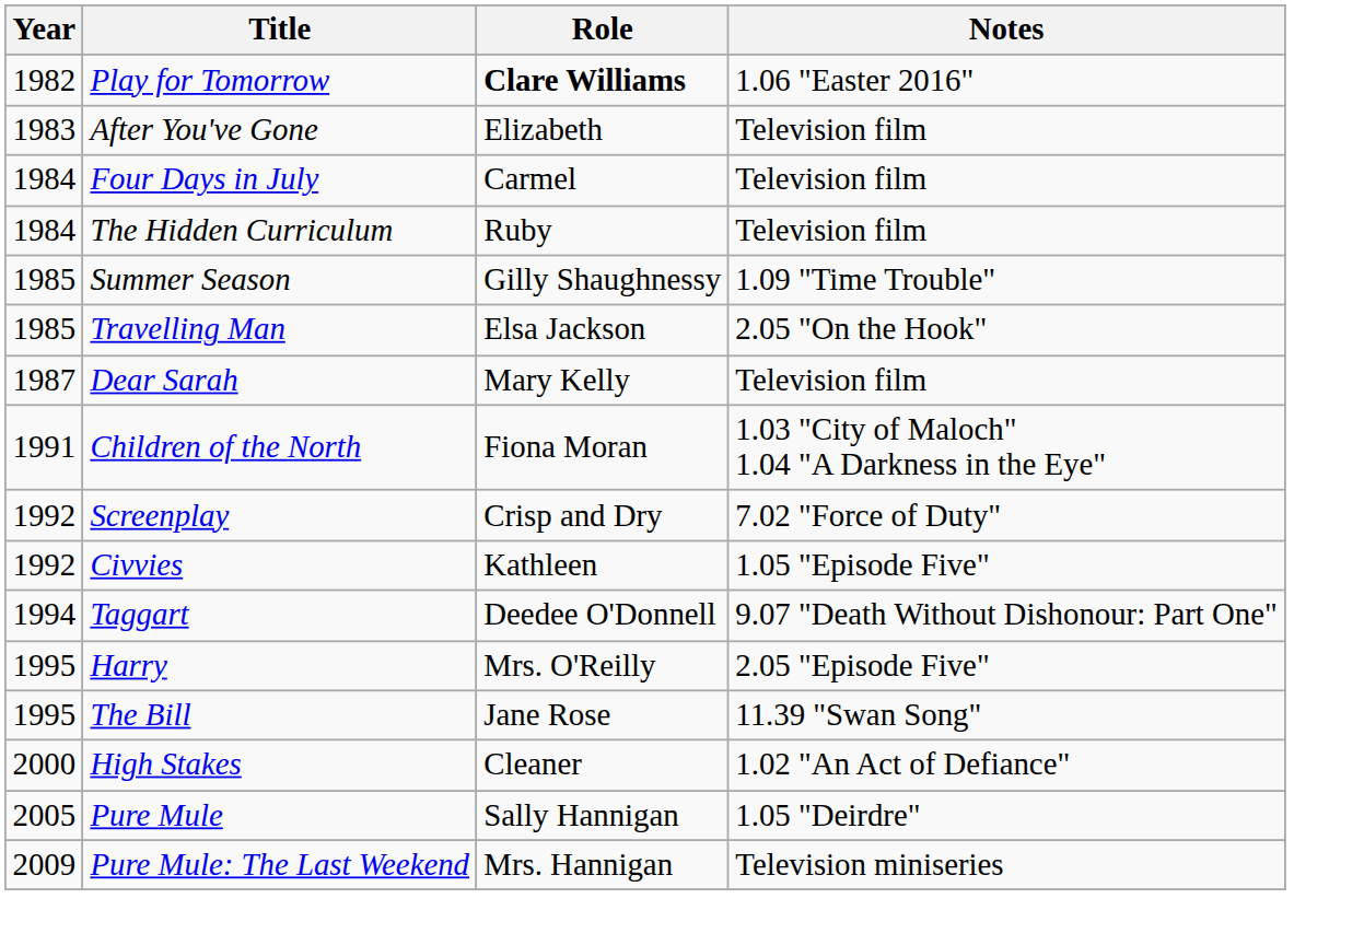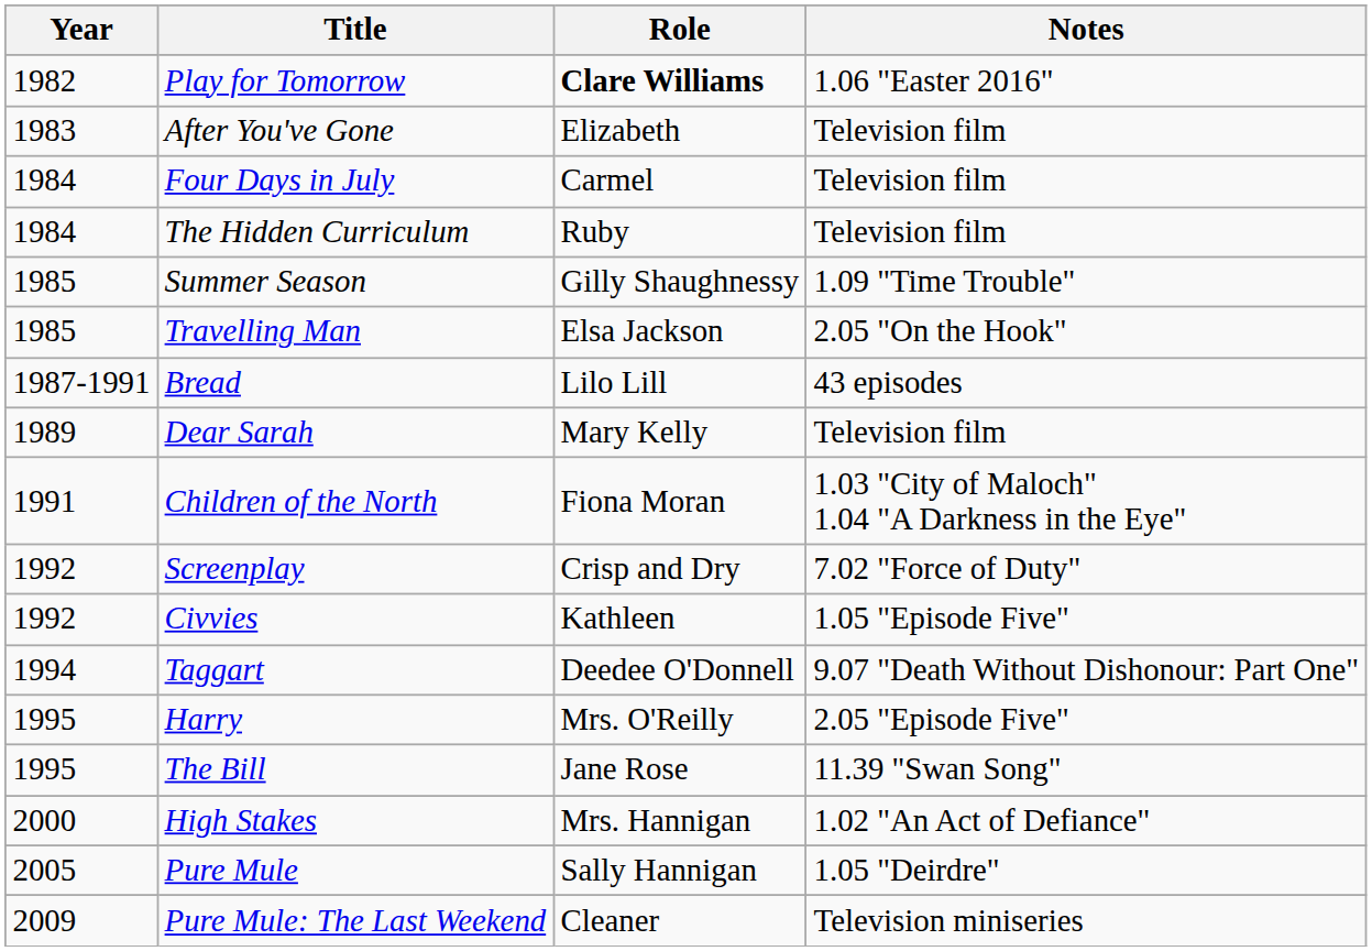 <table class="wikitable">
 <tr>
 <th>Year</th>
 <th>Title</th>
 <th>Role</th>
 <th>Notes</th>
 </tr>
 <tr>
 <td>1982</td>
 <td><em><a href='#'>Play for Tomorrow</a></em></td>
 <td><strong>Clare Williams</strong></td>
 <td>1.06 "Easter 2016"</td>
 </tr>
 <tr>
 <td>1983</td>
 <td><em>After You've Gone</em></td>
 <td>Elizabeth</td>
 <td>Television film</td>
 </tr>
 <tr>
 <td>1984</td>
 <td><em><a href='#'>Four Days in July</a></em></td>
 <td>Carmel</td>
 <td>Television film</td>
 </tr>
 <tr>
 <td>1984</td>
 <td><em>The Hidden Curriculum</em></td>
 <td>Ruby</td>
 <td>Television film</td>
 </tr>
 <tr>
 <td>1985</td>
 <td><em>Summer Season</em></td>
 <td>Gilly Shaughnessy</td>
 <td>1.09 "Time Trouble"</td>
 </tr>
 <tr>
 <td>1985</td>
 <td><em><a href='#'>Travelling Man</a></em></td>
 <td>Elsa Jackson</td>
 <td>2.05 "On the Hook"</td>
 </tr>
 <tr>
-<td>1987</td>
+<td>1987-1991</td>
+<td><em><a href='#'>Bread</a></em></td>
+<td>Lilo Lill</td>
+<td>43 episodes</td>
+</tr>
+<tr>
+<td>1989</td>
 <td><em><a href='#'>Dear Sarah</a></em></td>
 <td>Mary Kelly</td>
 <td>Television film</td>
 </tr>
 <tr>
 <td>1991</td>
 <td><em><a href='#'>Children of the North</a></em></td>
 <td>Fiona Moran</td>
 <td>1.03 "City of Maloch"<br>1.04 "A Darkness in the Eye"</td>
 </tr>
 <tr>
 <td>1992</td>
 <td><em><a href='#'>Screenplay</a></em></td>
 <td>Crisp and Dry</td>
 <td>7.02 "Force of Duty"</td>
 </tr>
 <tr>
 <td>1992</td>
 <td><em><a href='#'>Civvies</a></em></td>
 <td>Kathleen</td>
 <td>1.05 "Episode Five"</td>
 </tr>
 <tr>
 <td>1994</td>
 <td><em><a href='#'>Taggart</a></em></td>
 <td>Deedee O'Donnell</td>
 <td>9.07 "Death Without Dishonour: Part One"</td>
 </tr>
 <tr>
 <td>1995</td>
 <td><em><a href='#'>Harry</a></em></td>
 <td>Mrs. O'Reilly</td>
 <td>2.05 "Episode Five"</td>
 </tr>
 <tr>
 <td>1995</td>
 <td><em><a href='#'>The Bill</a></em></td>
 <td>Jane Rose</td>
 <td>11.39 "Swan Song"</td>
 </tr>
 <tr>
 <td>2000</td>
 <td><em><a href='#'>High Stakes</a></em></td>
-<td>Cleaner</td>
+<td>Mrs. Hannigan</td>
 <td>1.02 "An Act of Defiance"</td>
 </tr>
 <tr>
 <td>2005</td>
 <td><em><a href='#'>Pure Mule</a></em></td>
 <td>Sally Hannigan</td>
 <td>1.05 "Deirdre"</td>
 </tr>
 <tr>
 <td>2009</td>
 <td><em><a href='#'>Pure Mule: The Last Weekend</a></em></td>
-<td>Mrs. Hannigan</td>
+<td>Cleaner</td>
 <td>Television miniseries</td>
 </tr>
 </table>
